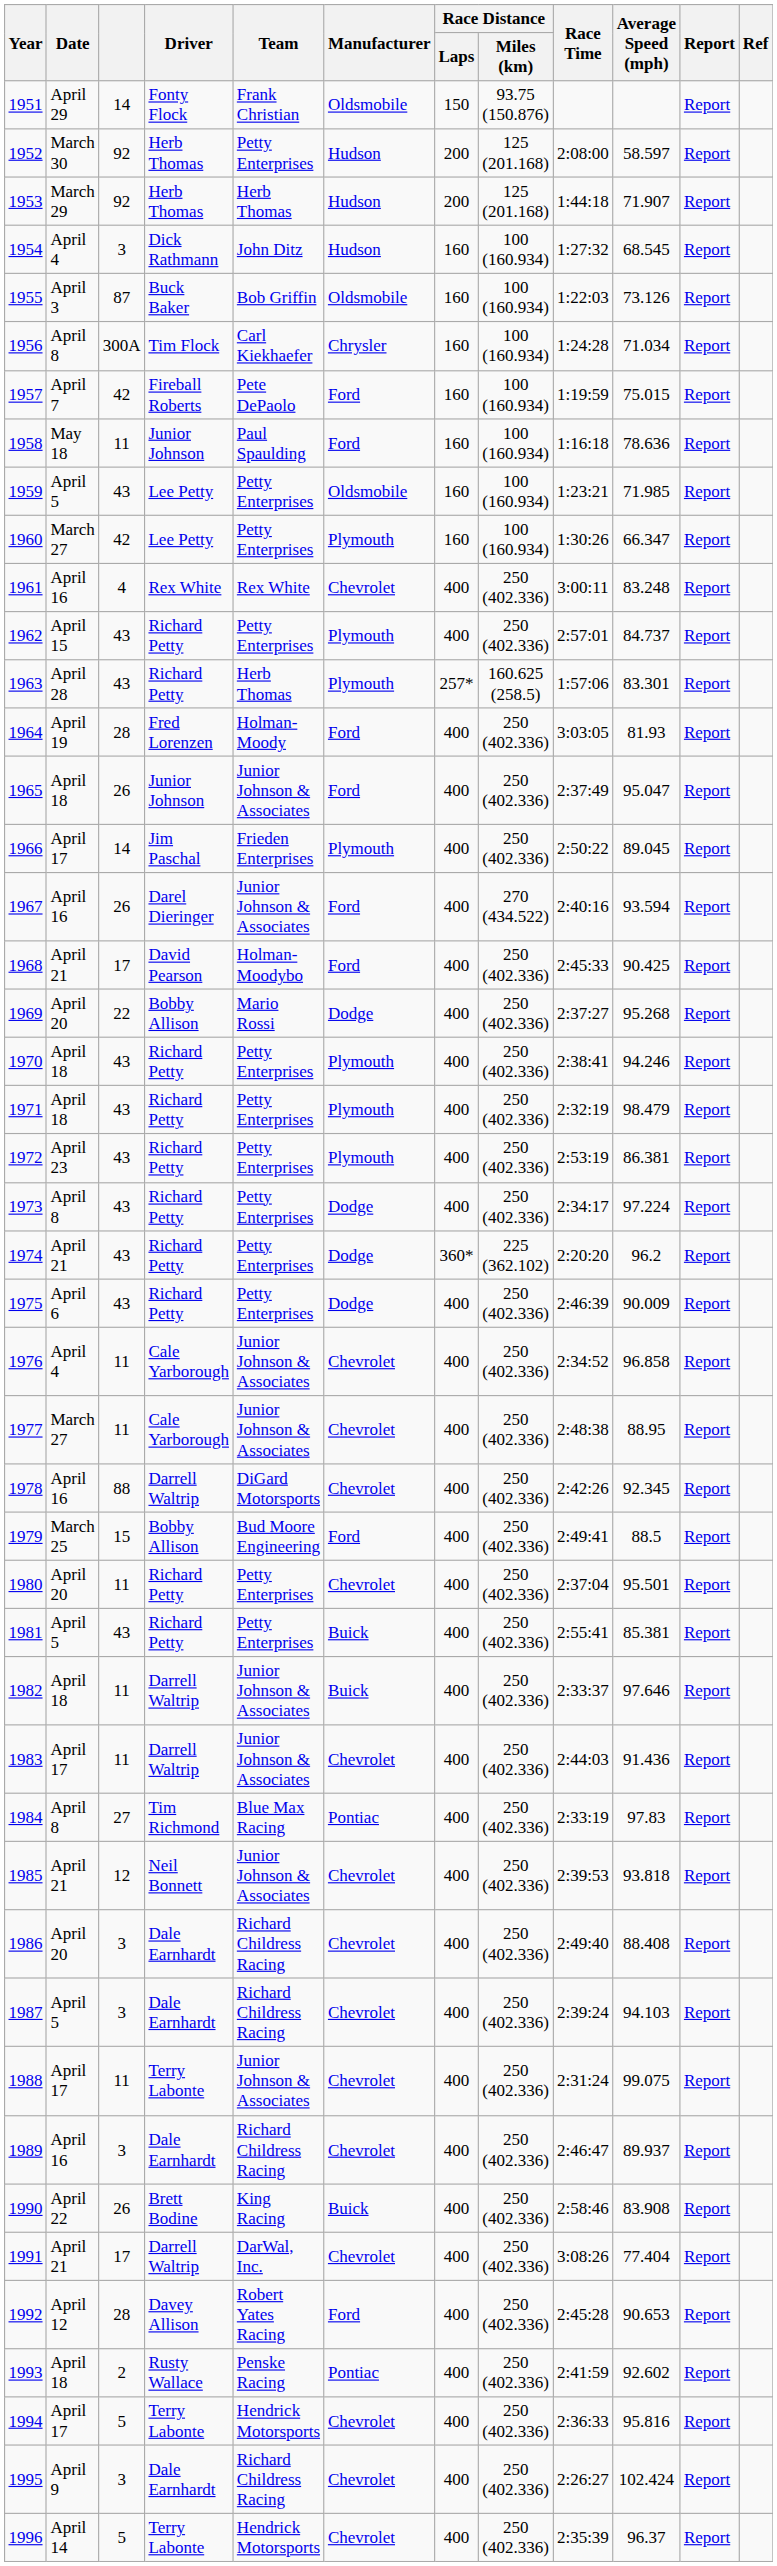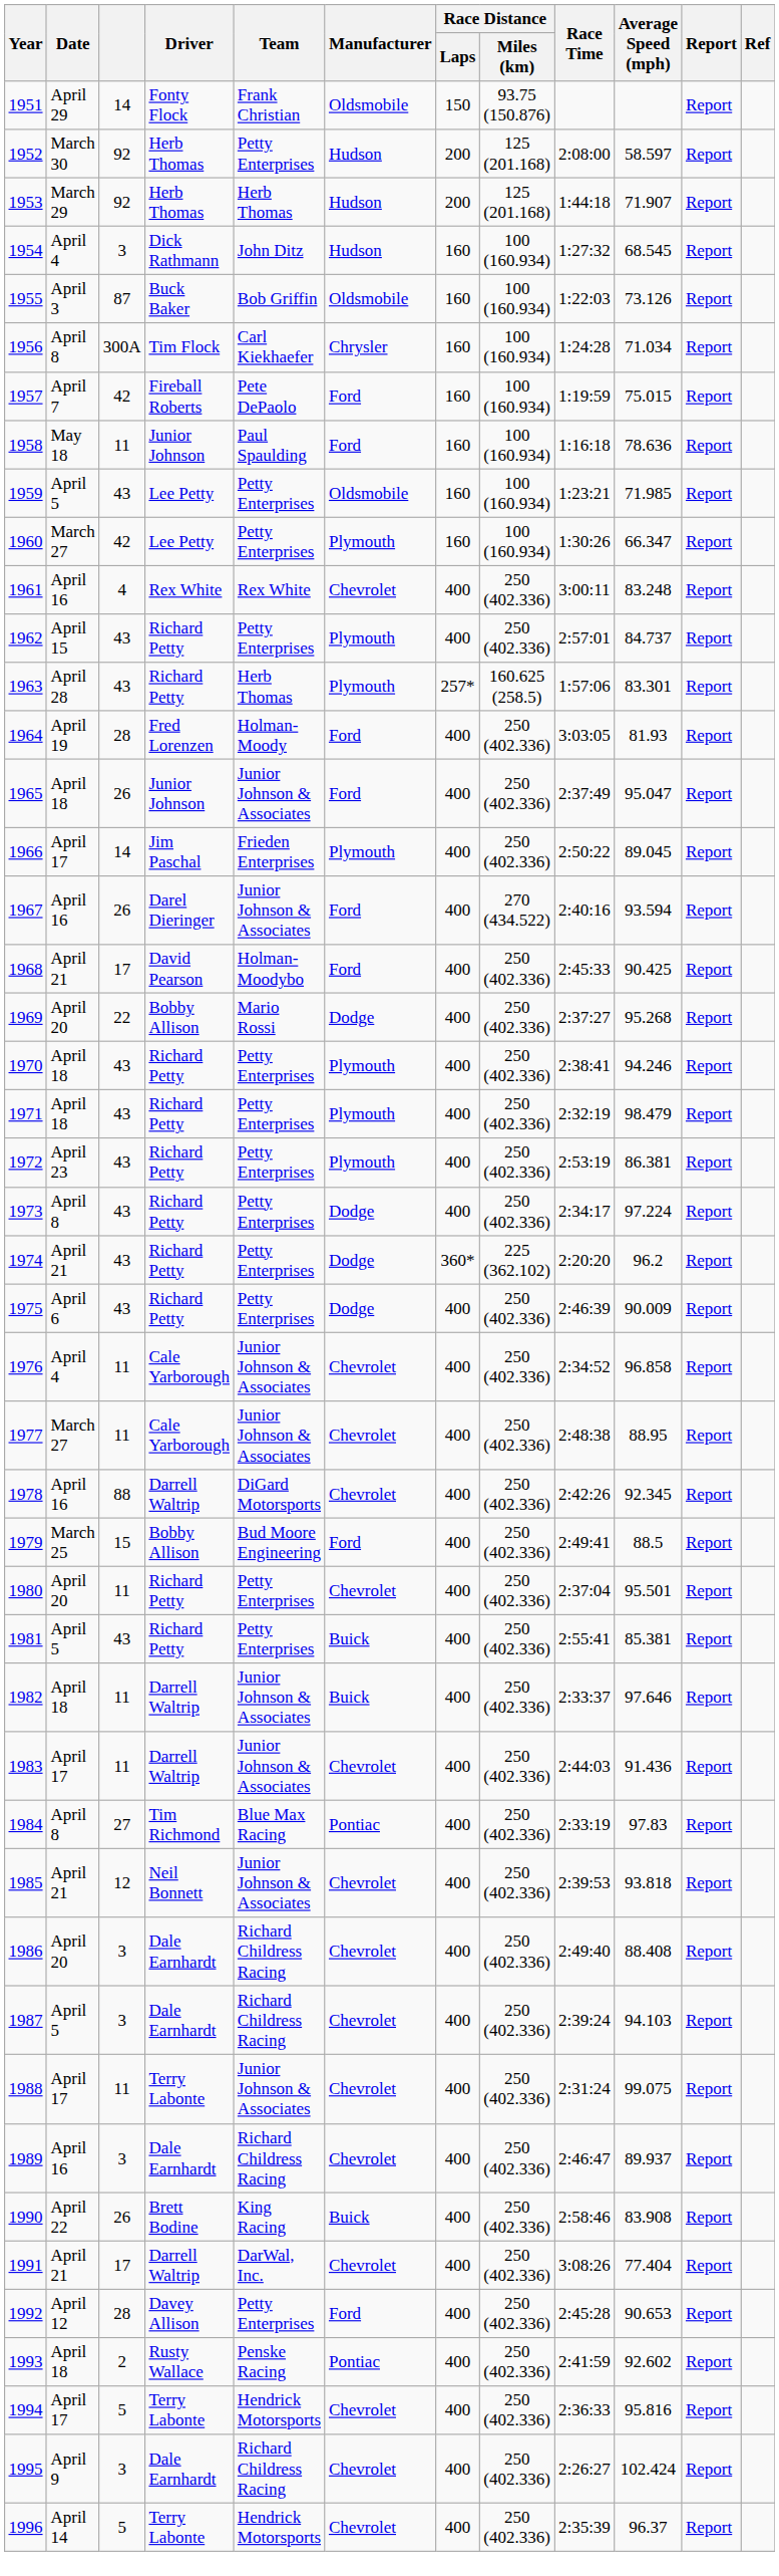 <table class="wikitable" style="font-size: 95%;">
 <tr>
 <th rowspan="2">Year</th>
 <th rowspan="2">Date</th>
 <th rowspan="2"></th>
 <th rowspan="2">Driver</th>
 <th rowspan="2">Team</th>
 <th rowspan="2">Manufacturer</th>
 <th colspan="2">Race Distance</th>
 <th rowspan="2">Race Time</th>
 <th rowspan="2">Average Speed<br>(mph)</th>
 <th rowspan="2">Report</th>
 <th rowspan="2">Ref</th>
 </tr>
 <tr>
 <th>Laps</th>
 <th>Miles (km)</th>
 </tr>
 <tr>
 <td><a href='#'>1951</a></td>
 <td>April 29</td>
 <td align="center">14</td>
 <td><a href='#'>Fonty Flock</a></td>
 <td><a href='#'>Frank Christian</a></td>
 <td><a href='#'>Oldsmobile</a></td>
 <td align="center">150</td>
 <td align="center">93.75 (150.876)</td>
 <td align="center"></td>
 <td align="center"></td>
 <td><a href='#'>Report</a></td>
 <td align="center"></td>
 </tr>
 <tr>
 <td><a href='#'>1952</a></td>
 <td>March 30</td>
 <td align="center">92</td>
 <td><a href='#'>Herb Thomas</a></td>
 <td><a href='#'>Petty Enterprises</a></td>
 <td><a href='#'>Hudson</a></td>
 <td align="center">200</td>
 <td align="center">125 (201.168)</td>
 <td align="center">2:08:00</td>
 <td align="center">58.597</td>
 <td><a href='#'>Report</a></td>
 <td align="center"></td>
 </tr>
 <tr>
 <td><a href='#'>1953</a></td>
 <td>March 29</td>
 <td align="center">92</td>
 <td><a href='#'>Herb Thomas</a></td>
 <td><a href='#'>Herb Thomas</a></td>
 <td><a href='#'>Hudson</a></td>
 <td align="center">200</td>
 <td align="center">125 (201.168)</td>
 <td align="center">1:44:18</td>
 <td align="center">71.907</td>
 <td><a href='#'>Report</a></td>
 <td align="center"></td>
 </tr>
 <tr>
 <td><a href='#'>1954</a></td>
 <td>April 4</td>
 <td align="center">3</td>
 <td><a href='#'>Dick Rathmann</a></td>
 <td><a href='#'>John Ditz</a></td>
 <td><a href='#'>Hudson</a></td>
 <td align="center">160</td>
 <td align="center">100 (160.934)</td>
 <td align="center">1:27:32</td>
 <td align="center">68.545</td>
 <td><a href='#'>Report</a></td>
 <td align="center"></td>
 </tr>
 <tr>
 <td><a href='#'>1955</a></td>
 <td>April 3</td>
 <td align="center">87</td>
 <td><a href='#'>Buck Baker</a></td>
 <td><a href='#'>Bob Griffin</a></td>
 <td><a href='#'>Oldsmobile</a></td>
 <td align="center">160</td>
 <td align="center">100 (160.934)</td>
 <td align="center">1:22:03</td>
 <td align="center">73.126</td>
 <td><a href='#'>Report</a></td>
 <td align="center"></td>
 </tr>
 <tr>
 <td><a href='#'>1956</a></td>
 <td>April 8</td>
 <td align="center">300A</td>
 <td><a href='#'>Tim Flock</a></td>
 <td><a href='#'>Carl Kiekhaefer</a></td>
 <td><a href='#'>Chrysler</a></td>
 <td align="center">160</td>
 <td align="center">100 (160.934)</td>
 <td align="center">1:24:28</td>
 <td align="center">71.034</td>
 <td><a href='#'>Report</a></td>
 <td align="center"></td>
 </tr>
 <tr>
 <td><a href='#'>1957</a></td>
 <td>April 7</td>
 <td align="center">42</td>
 <td><a href='#'>Fireball Roberts</a></td>
 <td><a href='#'>Pete DePaolo</a></td>
 <td><a href='#'>Ford</a></td>
 <td align="center">160</td>
 <td align="center">100 (160.934)</td>
 <td align="center">1:19:59</td>
 <td align="center">75.015</td>
 <td><a href='#'>Report</a></td>
 <td align="center"></td>
 </tr>
 <tr>
 <td><a href='#'>1958</a></td>
 <td>May 18</td>
 <td align="center">11</td>
 <td><a href='#'>Junior Johnson</a></td>
 <td><a href='#'>Paul Spaulding</a></td>
 <td><a href='#'>Ford</a></td>
 <td align="center">160</td>
 <td align="center">100 (160.934)</td>
 <td align="center">1:16:18</td>
 <td align="center">78.636</td>
 <td><a href='#'>Report</a></td>
 <td align="center"></td>
 </tr>
 <tr>
 <td><a href='#'>1959</a></td>
 <td>April 5</td>
 <td align="center">43</td>
 <td><a href='#'>Lee Petty</a></td>
 <td><a href='#'>Petty Enterprises</a></td>
 <td><a href='#'>Oldsmobile</a></td>
 <td align="center">160</td>
 <td align="center">100 (160.934)</td>
 <td align="center">1:23:21</td>
 <td align="center">71.985</td>
 <td><a href='#'>Report</a></td>
 <td align="center"></td>
 </tr>
 <tr>
 <td><a href='#'>1960</a></td>
 <td>March 27</td>
 <td align="center">42</td>
 <td><a href='#'>Lee Petty</a></td>
 <td><a href='#'>Petty Enterprises</a></td>
 <td><a href='#'>Plymouth</a></td>
 <td align="center">160</td>
 <td align="center">100 (160.934)</td>
 <td align="center">1:30:26</td>
 <td align="center">66.347</td>
 <td><a href='#'>Report</a></td>
 <td align="center"></td>
 </tr>
 <tr>
 <td><a href='#'>1961</a></td>
 <td>April 16</td>
 <td align="center">4</td>
 <td><a href='#'>Rex White</a></td>
 <td><a href='#'>Rex White</a></td>
 <td><a href='#'>Chevrolet</a></td>
 <td align="center">400</td>
 <td align="center">250 (402.336)</td>
 <td align="center">3:00:11</td>
 <td align="center">83.248</td>
 <td><a href='#'>Report</a></td>
 <td align="center"></td>
 </tr>
 <tr>
 <td><a href='#'>1962</a></td>
 <td>April 15</td>
 <td align="center">43</td>
 <td><a href='#'>Richard Petty</a></td>
 <td><a href='#'>Petty Enterprises</a></td>
 <td><a href='#'>Plymouth</a></td>
 <td align="center">400</td>
 <td align="center">250 (402.336)</td>
 <td align="center">2:57:01</td>
 <td align="center">84.737</td>
 <td><a href='#'>Report</a></td>
 <td align="center"></td>
 </tr>
 <tr>
 <td><a href='#'>1963</a></td>
 <td>April 28</td>
 <td align="center">43</td>
 <td><a href='#'>Richard Petty</a></td>
 <td><a href='#'>Herb Thomas</a></td>
 <td><a href='#'>Plymouth</a></td>
 <td align="center">257*</td>
 <td align="center">160.625 (258.5)</td>
 <td align="center">1:57:06</td>
 <td align="center">83.301</td>
 <td><a href='#'>Report</a></td>
 <td align="center"></td>
 </tr>
 <tr>
 <td><a href='#'>1964</a></td>
 <td>April 19</td>
 <td align="center">28</td>
 <td><a href='#'>Fred Lorenzen</a></td>
 <td><a href='#'>Holman-Moody</a></td>
 <td><a href='#'>Ford</a></td>
 <td align="center">400</td>
 <td align="center">250 (402.336)</td>
 <td align="center">3:03:05</td>
 <td align="center">81.93</td>
 <td><a href='#'>Report</a></td>
 <td align="center"></td>
 </tr>
 <tr>
 <td><a href='#'>1965</a></td>
 <td>April 18</td>
 <td align="center">26</td>
 <td><a href='#'>Junior Johnson</a></td>
 <td><a href='#'>Junior Johnson & Associates</a></td>
 <td><a href='#'>Ford</a></td>
 <td align="center">400</td>
 <td align="center">250 (402.336)</td>
 <td align="center">2:37:49</td>
 <td align="center">95.047</td>
 <td><a href='#'>Report</a></td>
 <td align="center"></td>
 </tr>
 <tr>
 <td><a href='#'>1966</a></td>
 <td>April 17</td>
 <td align="center">14</td>
 <td><a href='#'>Jim Paschal</a></td>
 <td><a href='#'>Frieden Enterprises</a></td>
 <td><a href='#'>Plymouth</a></td>
 <td align="center">400</td>
 <td align="center">250 (402.336)</td>
 <td align="center">2:50:22</td>
 <td align="center">89.045</td>
 <td><a href='#'>Report</a></td>
 <td align="center"></td>
 </tr>
 <tr>
 <td><a href='#'>1967</a></td>
 <td>April 16</td>
 <td align="center">26</td>
 <td><a href='#'>Darel Dieringer</a></td>
 <td><a href='#'>Junior Johnson & Associates</a></td>
 <td><a href='#'>Ford</a></td>
 <td align="center">400</td>
 <td align="center">270 (434.522)</td>
 <td align="center">2:40:16</td>
 <td align="center">93.594</td>
 <td><a href='#'>Report</a></td>
 <td align="center"></td>
 </tr>
 <tr>
 <td><a href='#'>1968</a></td>
 <td>April 21</td>
 <td align="center">17</td>
 <td><a href='#'>David Pearson</a></td>
 <td><a href='#'>Holman-Moodybo</a></td>
 <td><a href='#'>Ford</a></td>
 <td align="center">400</td>
 <td align="center">250 (402.336)</td>
 <td align="center">2:45:33</td>
 <td align="center">90.425</td>
 <td><a href='#'>Report</a></td>
 <td align="center"></td>
 </tr>
 <tr>
 <td><a href='#'>1969</a></td>
 <td>April 20</td>
 <td align="center">22</td>
 <td><a href='#'>Bobby Allison</a></td>
 <td><a href='#'>Mario Rossi</a></td>
 <td><a href='#'>Dodge</a></td>
 <td align="center">400</td>
 <td align="center">250 (402.336)</td>
 <td align="center">2:37:27</td>
 <td align="center">95.268</td>
 <td><a href='#'>Report</a></td>
 <td align="center"></td>
 </tr>
 <tr>
 <td><a href='#'>1970</a></td>
 <td>April 18</td>
 <td align="center">43</td>
 <td><a href='#'>Richard Petty</a></td>
 <td><a href='#'>Petty Enterprises</a></td>
 <td><a href='#'>Plymouth</a></td>
 <td align="center">400</td>
 <td align="center">250 (402.336)</td>
 <td align="center">2:38:41</td>
 <td align="center">94.246</td>
 <td><a href='#'>Report</a></td>
 <td align="center"></td>
 </tr>
 <tr>
 <td><a href='#'>1971</a></td>
 <td>April 18</td>
 <td align="center">43</td>
 <td><a href='#'>Richard Petty</a></td>
 <td><a href='#'>Petty Enterprises</a></td>
 <td><a href='#'>Plymouth</a></td>
 <td align="center">400</td>
 <td align="center">250 (402.336)</td>
 <td align="center">2:32:19</td>
 <td align="center">98.479</td>
 <td><a href='#'>Report</a></td>
 <td align="center"></td>
 </tr>
 <tr>
 <td><a href='#'>1972</a></td>
 <td>April 23</td>
 <td align="center">43</td>
 <td><a href='#'>Richard Petty</a></td>
 <td><a href='#'>Petty Enterprises</a></td>
 <td><a href='#'>Plymouth</a></td>
 <td align="center">400</td>
 <td align="center">250 (402.336)</td>
 <td align="center">2:53:19</td>
 <td align="center">86.381</td>
 <td><a href='#'>Report</a></td>
 <td align="center"></td>
 </tr>
 <tr>
 <td><a href='#'>1973</a></td>
 <td>April 8</td>
 <td align="center">43</td>
 <td><a href='#'>Richard Petty</a></td>
 <td><a href='#'>Petty Enterprises</a></td>
 <td><a href='#'>Dodge</a></td>
 <td align="center">400</td>
 <td align="center">250 (402.336)</td>
 <td align="center">2:34:17</td>
 <td align="center">97.224</td>
 <td><a href='#'>Report</a></td>
 <td align="center"></td>
 </tr>
 <tr>
 <td><a href='#'>1974</a></td>
 <td>April 21</td>
 <td align="center">43</td>
 <td><a href='#'>Richard Petty</a></td>
 <td><a href='#'>Petty Enterprises</a></td>
 <td><a href='#'>Dodge</a></td>
 <td align="center">360*</td>
 <td align="center">225 (362.102)</td>
 <td align="center">2:20:20</td>
 <td align="center">96.2</td>
 <td><a href='#'>Report</a></td>
 <td align="center"></td>
 </tr>
 <tr>
 <td><a href='#'>1975</a></td>
 <td>April 6</td>
 <td align="center">43</td>
 <td><a href='#'>Richard Petty</a></td>
 <td><a href='#'>Petty Enterprises</a></td>
 <td><a href='#'>Dodge</a></td>
 <td align="center">400</td>
 <td align="center">250 (402.336)</td>
 <td align="center">2:46:39</td>
 <td align="center">90.009</td>
 <td><a href='#'>Report</a></td>
 <td align="center"></td>
 </tr>
 <tr>
 <td><a href='#'>1976</a></td>
 <td>April 4</td>
 <td align="center">11</td>
 <td><a href='#'>Cale Yarborough</a></td>
 <td><a href='#'>Junior Johnson & Associates</a></td>
 <td><a href='#'>Chevrolet</a></td>
 <td align="center">400</td>
 <td align="center">250 (402.336)</td>
 <td align="center">2:34:52</td>
 <td align="center">96.858</td>
 <td><a href='#'>Report</a></td>
 <td align="center"></td>
 </tr>
 <tr>
 <td><a href='#'>1977</a></td>
 <td>March 27</td>
 <td align="center">11</td>
 <td><a href='#'>Cale Yarborough</a></td>
 <td><a href='#'>Junior Johnson & Associates</a></td>
 <td><a href='#'>Chevrolet</a></td>
 <td align="center">400</td>
 <td align="center">250 (402.336)</td>
 <td align="center">2:48:38</td>
 <td align="center">88.95</td>
 <td><a href='#'>Report</a></td>
 <td align="center"></td>
 </tr>
 <tr>
 <td><a href='#'>1978</a></td>
 <td>April 16</td>
 <td align="center">88</td>
 <td><a href='#'>Darrell Waltrip</a></td>
 <td><a href='#'>DiGard Motorsports</a></td>
 <td><a href='#'>Chevrolet</a></td>
 <td align="center">400</td>
 <td align="center">250 (402.336)</td>
 <td align="center">2:42:26</td>
 <td align="center">92.345</td>
 <td><a href='#'>Report</a></td>
 <td align="center"></td>
 </tr>
 <tr>
 <td><a href='#'>1979</a></td>
 <td>March 25</td>
 <td align="center">15</td>
 <td><a href='#'>Bobby Allison</a></td>
 <td><a href='#'>Bud Moore Engineering</a></td>
 <td><a href='#'>Ford</a></td>
 <td align="center">400</td>
 <td align="center">250 (402.336)</td>
 <td align="center">2:49:41</td>
 <td align="center">88.5</td>
 <td><a href='#'>Report</a></td>
 <td align="center"></td>
 </tr>
 <tr>
 <td><a href='#'>1980</a></td>
 <td>April 20</td>
 <td align="center">11</td>
 <td><a href='#'>Richard Petty</a></td>
 <td><a href='#'>Petty Enterprises</a></td>
 <td><a href='#'>Chevrolet</a></td>
 <td align="center">400</td>
 <td align="center">250 (402.336)</td>
 <td align="center">2:37:04</td>
 <td align="center">95.501</td>
 <td><a href='#'>Report</a></td>
 <td align="center"></td>
 </tr>
 <tr>
 <td><a href='#'>1981</a></td>
 <td>April 5</td>
 <td align="center">43</td>
 <td><a href='#'>Richard Petty</a></td>
 <td><a href='#'>Petty Enterprises</a></td>
 <td><a href='#'>Buick</a></td>
 <td align="center">400</td>
 <td align="center">250 (402.336)</td>
 <td align="center">2:55:41</td>
 <td align="center">85.381</td>
 <td><a href='#'>Report</a></td>
 <td align="center"></td>
 </tr>
 <tr>
 <td><a href='#'>1982</a></td>
 <td>April 18</td>
 <td align="center">11</td>
 <td><a href='#'>Darrell Waltrip</a></td>
 <td><a href='#'>Junior Johnson & Associates</a></td>
 <td><a href='#'>Buick</a></td>
 <td align="center">400</td>
 <td align="center">250 (402.336)</td>
 <td align="center">2:33:37</td>
 <td align="center">97.646</td>
 <td><a href='#'>Report</a></td>
 <td align="center"></td>
 </tr>
 <tr>
 <td><a href='#'>1983</a></td>
 <td>April 17</td>
 <td align="center">11</td>
 <td><a href='#'>Darrell Waltrip</a></td>
 <td><a href='#'>Junior Johnson & Associates</a></td>
 <td><a href='#'>Chevrolet</a></td>
 <td align="center">400</td>
 <td align="center">250 (402.336)</td>
 <td align="center">2:44:03</td>
 <td align="center">91.436</td>
 <td><a href='#'>Report</a></td>
 <td align="center"></td>
 </tr>
 <tr>
 <td><a href='#'>1984</a></td>
 <td>April 8</td>
 <td align="center">27</td>
 <td><a href='#'>Tim Richmond</a></td>
 <td><a href='#'>Blue Max Racing</a></td>
 <td><a href='#'>Pontiac</a></td>
 <td align="center">400</td>
 <td align="center">250 (402.336)</td>
 <td align="center">2:33:19</td>
 <td align="center">97.83</td>
 <td><a href='#'>Report</a></td>
 <td align="center"></td>
 </tr>
 <tr>
 <td><a href='#'>1985</a></td>
 <td>April 21</td>
 <td align="center">12</td>
 <td><a href='#'>Neil Bonnett</a></td>
 <td><a href='#'>Junior Johnson & Associates</a></td>
 <td><a href='#'>Chevrolet</a></td>
 <td align="center">400</td>
 <td align="center">250 (402.336)</td>
 <td align="center">2:39:53</td>
 <td align="center">93.818</td>
 <td><a href='#'>Report</a></td>
 <td align="center"></td>
 </tr>
 <tr>
 <td><a href='#'>1986</a></td>
 <td>April 20</td>
 <td align="center">3</td>
 <td><a href='#'>Dale Earnhardt</a></td>
 <td><a href='#'>Richard Childress Racing</a></td>
 <td><a href='#'>Chevrolet</a></td>
 <td align="center">400</td>
 <td align="center">250 (402.336)</td>
 <td align="center">2:49:40</td>
 <td align="center">88.408</td>
 <td><a href='#'>Report</a></td>
 <td align="center"></td>
 </tr>
 <tr>
 <td><a href='#'>1987</a></td>
 <td>April 5</td>
 <td align="center">3</td>
 <td><a href='#'>Dale Earnhardt</a></td>
 <td><a href='#'>Richard Childress Racing</a></td>
 <td><a href='#'>Chevrolet</a></td>
 <td align="center">400</td>
 <td align="center">250 (402.336)</td>
 <td align="center">2:39:24</td>
 <td align="center">94.103</td>
 <td><a href='#'>Report</a></td>
 <td align="center"></td>
 </tr>
 <tr>
 <td><a href='#'>1988</a></td>
 <td>April 17</td>
 <td align="center">11</td>
 <td><a href='#'>Terry Labonte</a></td>
 <td><a href='#'>Junior Johnson & Associates</a></td>
 <td><a href='#'>Chevrolet</a></td>
 <td align="center">400</td>
 <td align="center">250 (402.336)</td>
 <td align="center">2:31:24</td>
 <td align="center">99.075</td>
 <td><a href='#'>Report</a></td>
 <td align="center"></td>
 </tr>
 <tr>
 <td><a href='#'>1989</a></td>
 <td>April 16</td>
 <td align="center">3</td>
 <td><a href='#'>Dale Earnhardt</a></td>
 <td><a href='#'>Richard Childress Racing</a></td>
 <td><a href='#'>Chevrolet</a></td>
 <td align="center">400</td>
 <td align="center">250 (402.336)</td>
 <td align="center">2:46:47</td>
 <td align="center">89.937</td>
 <td><a href='#'>Report</a></td>
 <td align="center"></td>
 </tr>
 <tr>
 <td><a href='#'>1990</a></td>
 <td>April 22</td>
 <td align="center">26</td>
 <td><a href='#'>Brett Bodine</a></td>
 <td><a href='#'>King Racing</a></td>
 <td><a href='#'>Buick</a></td>
 <td align="center">400</td>
 <td align="center">250 (402.336)</td>
 <td align="center">2:58:46</td>
 <td align="center">83.908</td>
 <td><a href='#'>Report</a></td>
 <td align="center"></td>
 </tr>
 <tr>
 <td><a href='#'>1991</a></td>
 <td>April 21</td>
 <td align="center">17</td>
 <td><a href='#'>Darrell Waltrip</a></td>
 <td><a href='#'>DarWal, Inc.</a></td>
 <td><a href='#'>Chevrolet</a></td>
 <td align="center">400</td>
 <td align="center">250 (402.336)</td>
 <td align="center">3:08:26</td>
 <td align="center">77.404</td>
 <td><a href='#'>Report</a></td>
 <td align="center"></td>
 </tr>
 <tr>
 <td><a href='#'>1992</a></td>
 <td>April 12</td>
 <td align="center">28</td>
 <td><a href='#'>Davey Allison</a></td>
-<td><a href='#'>Robert Yates Racing</a></td>
+<td><a href='#'>Petty Enterprises</a></td>
 <td><a href='#'>Ford</a></td>
 <td align="center">400</td>
 <td align="center">250 (402.336)</td>
 <td align="center">2:45:28</td>
 <td align="center">90.653</td>
 <td><a href='#'>Report</a></td>
 <td align="center"></td>
 </tr>
 <tr>
 <td><a href='#'>1993</a></td>
 <td>April 18</td>
 <td align="center">2</td>
 <td><a href='#'>Rusty Wallace</a></td>
 <td><a href='#'>Penske Racing</a></td>
 <td><a href='#'>Pontiac</a></td>
 <td align="center">400</td>
 <td align="center">250 (402.336)</td>
 <td align="center">2:41:59</td>
 <td align="center">92.602</td>
 <td><a href='#'>Report</a></td>
 <td align="center"></td>
 </tr>
 <tr>
 <td><a href='#'>1994</a></td>
 <td>April 17</td>
 <td align="center">5</td>
 <td><a href='#'>Terry Labonte</a></td>
 <td><a href='#'>Hendrick Motorsports</a></td>
 <td><a href='#'>Chevrolet</a></td>
 <td align="center">400</td>
 <td align="center">250 (402.336)</td>
 <td align="center">2:36:33</td>
 <td align="center">95.816</td>
 <td><a href='#'>Report</a></td>
 <td align="center"></td>
 </tr>
 <tr>
 <td><a href='#'>1995</a></td>
 <td>April 9</td>
 <td align="center">3</td>
 <td><a href='#'>Dale Earnhardt</a></td>
 <td><a href='#'>Richard Childress Racing</a></td>
 <td><a href='#'>Chevrolet</a></td>
 <td align="center">400</td>
 <td align="center">250 (402.336)</td>
 <td align="center">2:26:27</td>
 <td align="center">102.424</td>
 <td><a href='#'>Report</a></td>
 <td align="center"></td>
 </tr>
 <tr>
 <td><a href='#'>1996</a></td>
 <td>April 14</td>
 <td align="center">5</td>
 <td><a href='#'>Terry Labonte</a></td>
 <td><a href='#'>Hendrick Motorsports</a></td>
 <td><a href='#'>Chevrolet</a></td>
 <td align="center">400</td>
 <td align="center">250 (402.336)</td>
 <td align="center">2:35:39</td>
 <td align="center">96.37</td>
 <td><a href='#'>Report</a></td>
 <td align="center"></td>
 </tr>
 </table>
